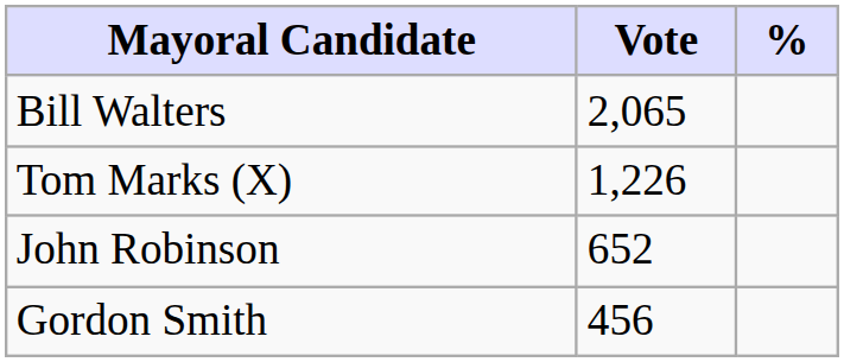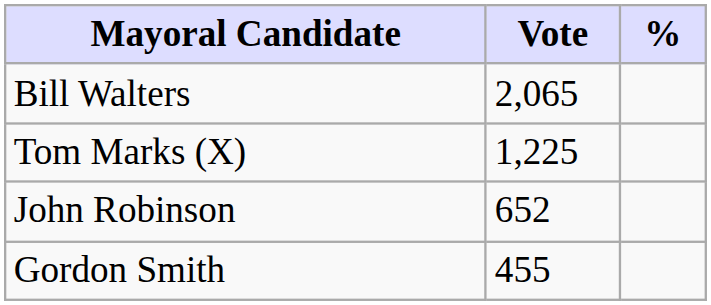 <table class="wikitable">
 <tr>
 <th style="background:#ddf; width:200px;">Mayoral Candidate </th>
 <th style="background:#ddf; width:50px;">Vote</th>
 <th style="background:#ddf; width:30px;">%</th>
 </tr>
 <tr>
 <td>Bill Walters</td>
 <td>2,065</td>
 <td></td>
 </tr>
 <tr>
 <td>Tom Marks (X)</td>
-<td>1,226</td>
+<td>1,225</td>
 <td></td>
 </tr>
 <tr>
 <td>John Robinson</td>
 <td>652</td>
 <td></td>
 </tr>
 <tr>
 <td>Gordon Smith</td>
-<td>456</td>
+<td>455</td>
 <td></td>
 </tr>
 </table>
